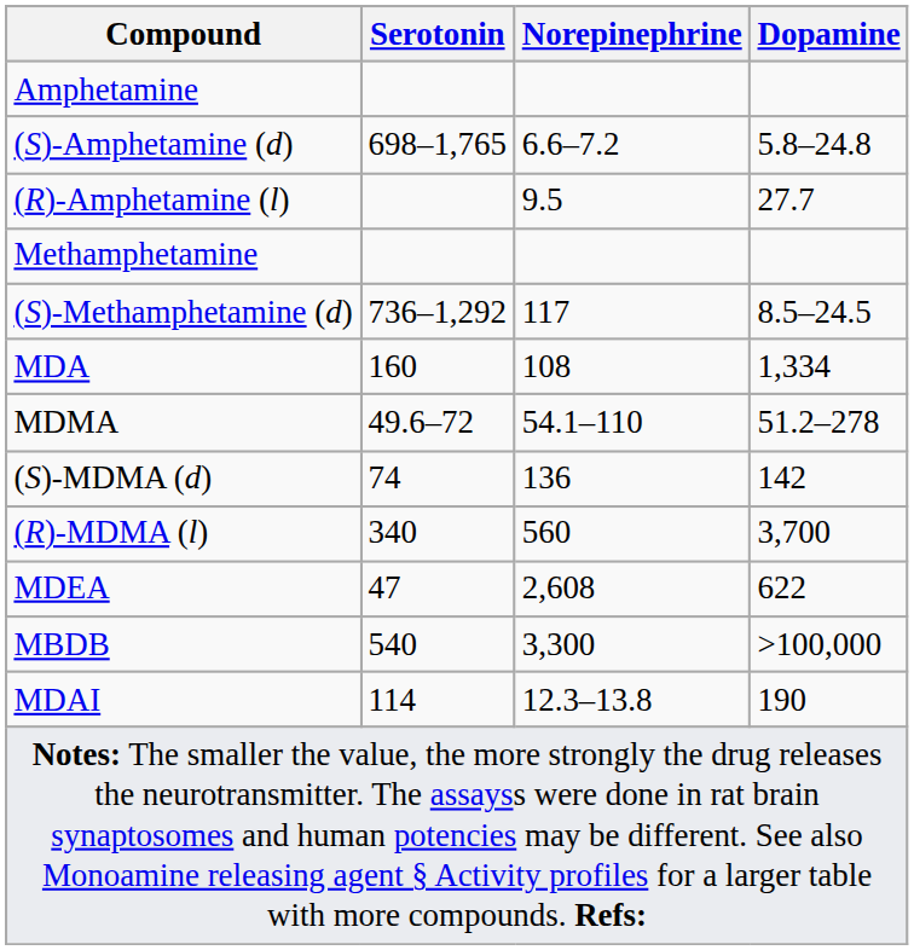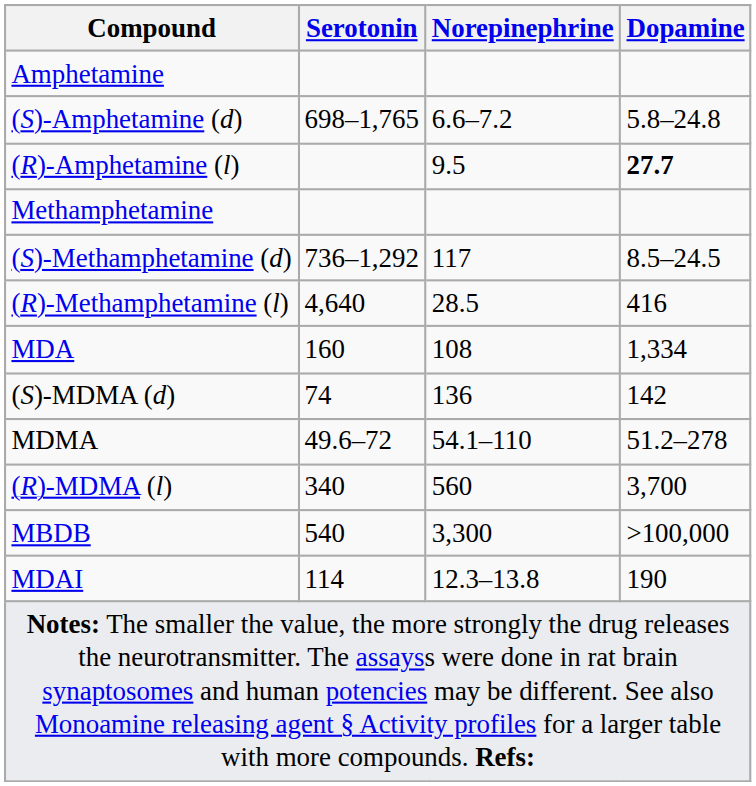 <table class="wikitable" style="font-size:small;">
 <tr>
 <th>Compound</th>
 <th><a href='#'>Serotonin</a></th>
 <th><a href='#'>Norepinephrine</a></th>
 <th><a href='#'>Dopamine</a></th>
 </tr>
 <tr>
 <td><a href='#'>Amphetamine</a></td>
 <td></td>
 <td></td>
 <td></td>
 </tr>
 <tr>
 <td><a href='#'>(<em>S</em>)-Amphetamine</a> (<em>d</em>)</td>
 <td>698–1,765</td>
 <td>6.6–7.2</td>
 <td>5.8–24.8</td>
 </tr>
 <tr>
 <td><a href='#'>(<em>R</em>)-Amphetamine</a> (<em>l</em>)</td>
 <td></td>
 <td>9.5</td>
-<td>27.7</td>
+<td><strong>27.7</strong></td>
 </tr>
 <tr>
 <td><a href='#'>Methamphetamine</a></td>
 <td></td>
 <td></td>
 <td></td>
 </tr>
 <tr>
 <td><a href='#'>(<em>S</em>)-Methamphetamine</a> (<em>d</em>)</td>
 <td>736–1,292</td>
 <td>117</td>
 <td>8.5–24.5</td>
 </tr>
 <tr>
+<td><a href='#'>(<em>R</em>)-Methamphetamine</a> (<em>l</em>)</td>
+<td>4,640</td>
+<td>28.5</td>
+<td>416</td>
+</tr>
+<tr>
 <td><a href='#'>MDA</a></td>
 <td>160</td>
 <td>108</td>
 <td>1,334</td>
+</tr>
+<tr>
+<td>(<em>S</em>)-MDMA (<em>d</em>)</td>
+<td>74</td>
+<td>136</td>
+<td>142</td>
 </tr>
 <tr>
 <td>MDMA</td>
 <td>49.6–72</td>
 <td>54.1–110</td>
 <td>51.2–278</td>
 </tr>
 <tr>
-<td>(<em>S</em>)-MDMA (<em>d</em>)</td>
-<td>74</td>
-<td>136</td>
-<td>142</td>
-</tr>
-<tr>
 <td><a href='#'>(<em>R</em>)-MDMA</a> (<em>l</em>)</td>
 <td>340</td>
 <td>560</td>
 <td>3,700</td>
-</tr>
-<tr>
-<td><a href='#'>MDEA</a></td>
-<td>47</td>
-<td>2,608</td>
-<td>622</td>
 </tr>
 <tr>
 <td><a href='#'>MBDB</a></td>
 <td>540</td>
 <td>3,300</td>
 <td>>100,000</td>
 </tr>
 <tr>
 <td><a href='#'>MDAI</a></td>
 <td>114</td>
 <td>12.3–13.8</td>
 <td>190</td>
 </tr>
 <tr class="sortbottom">
 <td colspan="4" style="width: 1px; background-color:#eaecf0; text-align: center;"><strong>Notes:</strong> The smaller the value, the more strongly the drug releases the neurotransmitter. The <a href='#'>assays</a>s were done in rat brain <a href='#'>synaptosomes</a> and human <a href='#'>potencies</a> may be different. See also <a href='#'>Monoamine releasing agent § Activity profiles</a> for a larger table with more compounds. <strong>Refs:</strong> </td>
 </tr>
 </table>
